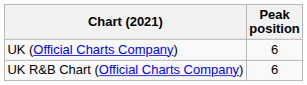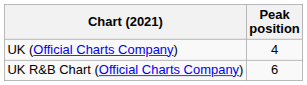 <table class="wikitable">
 <tr>
 <th>Chart (2021)</th>
 <th>Peak<br>position</th>
 </tr>
 <tr>
 <td>UK (<a href='#'>Official Charts Company</a>)</td>
-<td align="center">6</td>
+<td align="center">4</td>
 </tr>
 <tr>
 <td>UK R&B Chart (<a href='#'>Official Charts Company</a>)</td>
 <td align="center">6</td>
 </tr>
 </table>
